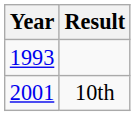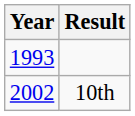 <table class="wikitable" style="text-align:center">
 <tr>
 <th>Year</th>
 <th>Result</th>
 </tr>
 <tr>
 <td><a href='#'>1993</a></td>
 <td></td>
 </tr>
 <tr>
-<td><a href='#'>2001</a></td>
+<td><a href='#'>2002</a></td>
 <td>10th</td>
 </tr>
 </table>
